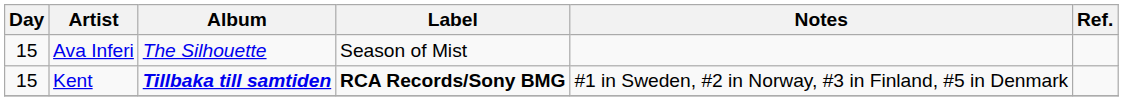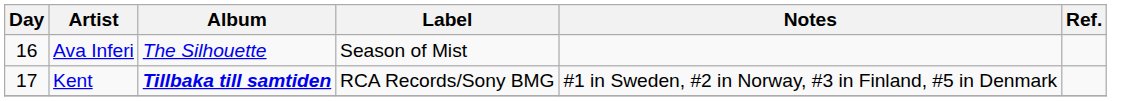 <table class="wikitable">
 <tr>
 <th>Day</th>
 <th>Artist</th>
 <th>Album</th>
 <th>Label</th>
 <th>Notes</th>
 <th>Ref.</th>
 </tr>
 <tr>
-<td rowspan="1" style="text-align:center;">15</td>
+<td rowspan="1" style="text-align:center;">16</td>
 <td><a href='#'>Ava Inferi</a></td>
 <td><em><a href='#'>The Silhouette</a></em></td>
 <td>Season of Mist</td>
 <td></td>
 <td></td>
 </tr>
 <tr>
-<td rowspan="1" style="text-align:center;">15</td>
+<td rowspan="1" style="text-align:center;">17</td>
 <td><a href='#'>Kent</a></td>
 <td><strong><em><a href='#'>Tillbaka till samtiden</a></em></strong></td>
-<td><strong>RCA Records/Sony BMG</strong></td>
+<td>RCA Records/Sony BMG</td>
 <td>#1 in Sweden, #2 in Norway, #3 in Finland, #5 in Denmark</td>
 <td></td>
 </tr>
 <tr>
 </tr>
 </table>
